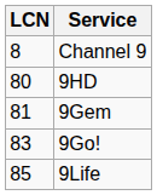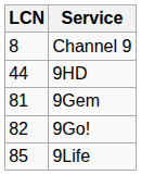 <table class="wikitable">
 <tr>
 <th>LCN</th>
 <th>Service</th>
 </tr>
 <tr>
 <td>8</td>
 <td>Channel 9</td>
 </tr>
 <tr>
-<td>80</td>
+<td>44</td>
 <td>9HD</td>
 </tr>
 <tr>
 <td>81</td>
 <td>9Gem</td>
 </tr>
 <tr>
-<td>83</td>
+<td>82</td>
 <td>9Go!</td>
 </tr>
 <tr>
 <td>85</td>
 <td>9Life</td>
 </tr>
 </table>
